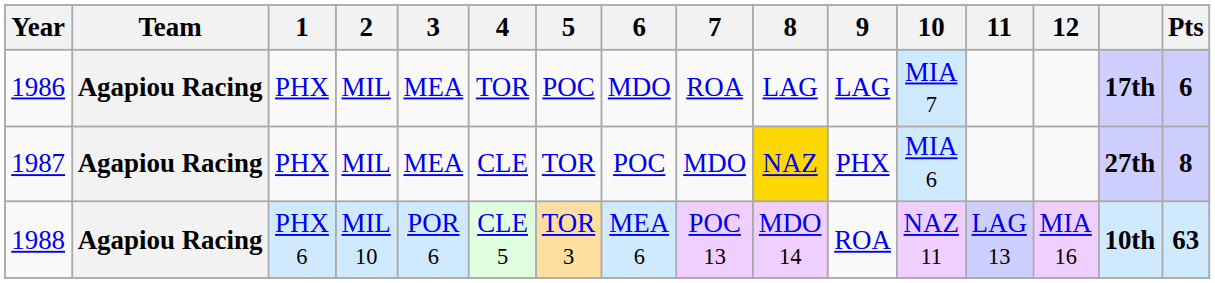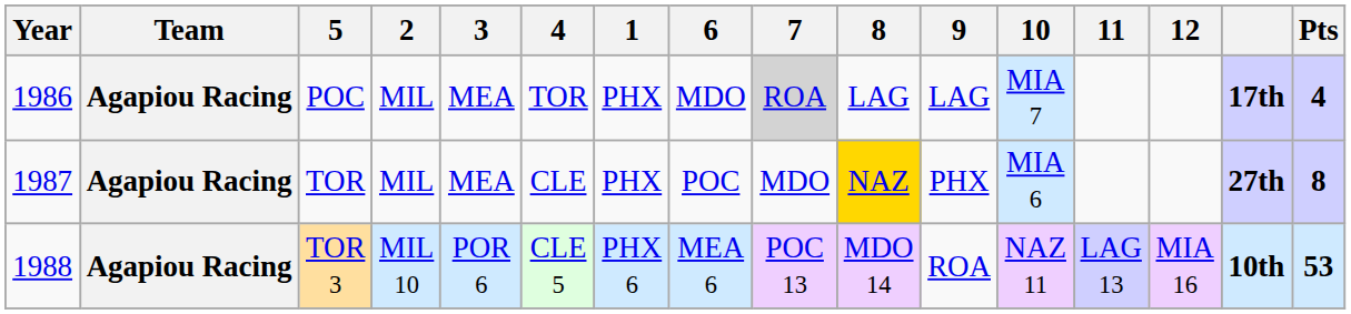 <table class="wikitable" style="text-align:center; font-size:90%">
 <tr>
 <th>Year</th>
 <th>Team</th>
-<th>1</th>
+<th>5</th>
 <th>2</th>
 <th>3</th>
 <th>4</th>
-<th>5</th>
+<th>1</th>
 <th>6</th>
 <th>7</th>
 <th>8</th>
 <th>9</th>
 <th>10</th>
 <th>11</th>
 <th>12</th>
 <th></th>
 <th>Pts</th>
 </tr>
 <tr>
 <td><a href='#'>1986</a></td>
 <th>Agapiou Racing</th>
-<td><a href='#'>PHX</a></td>
+<td><a href='#'>POC</a></td>
 <td><a href='#'>MIL</a></td>
 <td><a href='#'>MEA</a></td>
 <td><a href='#'>TOR</a></td>
-<td><a href='#'>POC</a></td>
+<td><a href='#'>PHX</a></td>
 <td><a href='#'>MDO</a></td>
-<td><a href='#'>ROA</a></td>
+<td style="background: lightgrey;"><a href='#'>ROA</a></td>
 <td><a href='#'>LAG</a></td>
 <td><a href='#'>LAG</a></td>
 <td style="background:#CFEAFF;"><a href='#'>MIA</a><br><small>7</small></td>
 <td></td>
 <td></td>
 <th style="background:#cfcfff;">17th</th>
-<th style="background:#cfcfff;">6</th>
+<th style="background:#cfcfff;">4</th>
 </tr>
 <tr>
 <td><a href='#'>1987</a></td>
 <th>Agapiou Racing</th>
-<td><a href='#'>PHX</a></td>
+<td><a href='#'>TOR</a></td>
 <td><a href='#'>MIL</a></td>
 <td><a href='#'>MEA</a></td>
 <td><a href='#'>CLE</a></td>
-<td><a href='#'>TOR</a></td>
+<td><a href='#'>PHX</a></td>
 <td><a href='#'>POC</a></td>
 <td><a href='#'>MDO</a></td>
 <td style="background: gold;"><a href='#'>NAZ</a></td>
 <td><a href='#'>PHX</a></td>
 <td style="background:#CFEAFF;"><a href='#'>MIA</a><br><small>6</small></td>
 <td></td>
 <td></td>
 <th style="background:#cfcfff;">27th</th>
 <th style="background:#cfcfff;">8</th>
 </tr>
 <tr>
 <td><a href='#'>1988</a></td>
 <th>Agapiou Racing</th>
-<td style="background:#CFEAFF;"><a href='#'>PHX</a><br><small>6</small></td>
+<td style="background:#FFDF9F;"><a href='#'>TOR</a><br><small>3</small></td>
 <td style="background:#CFEAFF;"><a href='#'>MIL</a><br><small>10</small></td>
 <td style="background:#CFEAFF;"><a href='#'>POR</a><br><small>6</small></td>
 <td style="background:#DFFFDF;"><a href='#'>CLE</a><br><small>5</small></td>
-<td style="background:#FFDF9F;"><a href='#'>TOR</a><br><small>3</small></td>
+<td style="background:#CFEAFF;"><a href='#'>PHX</a><br><small>6</small></td>
 <td style="background:#CFEAFF;"><a href='#'>MEA</a><br><small>6</small></td>
 <td style="background:#EFCFFF;"><a href='#'>POC</a><br><small>13</small></td>
 <td style="background:#EFCFFF;"><a href='#'>MDO</a><br><small>14</small></td>
 <td><a href='#'>ROA</a></td>
 <td style="background:#EFCFFF;"><a href='#'>NAZ</a><br><small>11</small></td>
 <td style="background:#cfcfff;"><a href='#'>LAG</a><br><small>13</small></td>
 <td style="background:#EFCFFF;"><a href='#'>MIA</a><br><small>16</small></td>
 <th style="background:#CFEAFF;">10th</th>
-<th style="background:#CFEAFF;">63</th>
+<th style="background:#CFEAFF;">53</th>
 </tr>
 </table>
